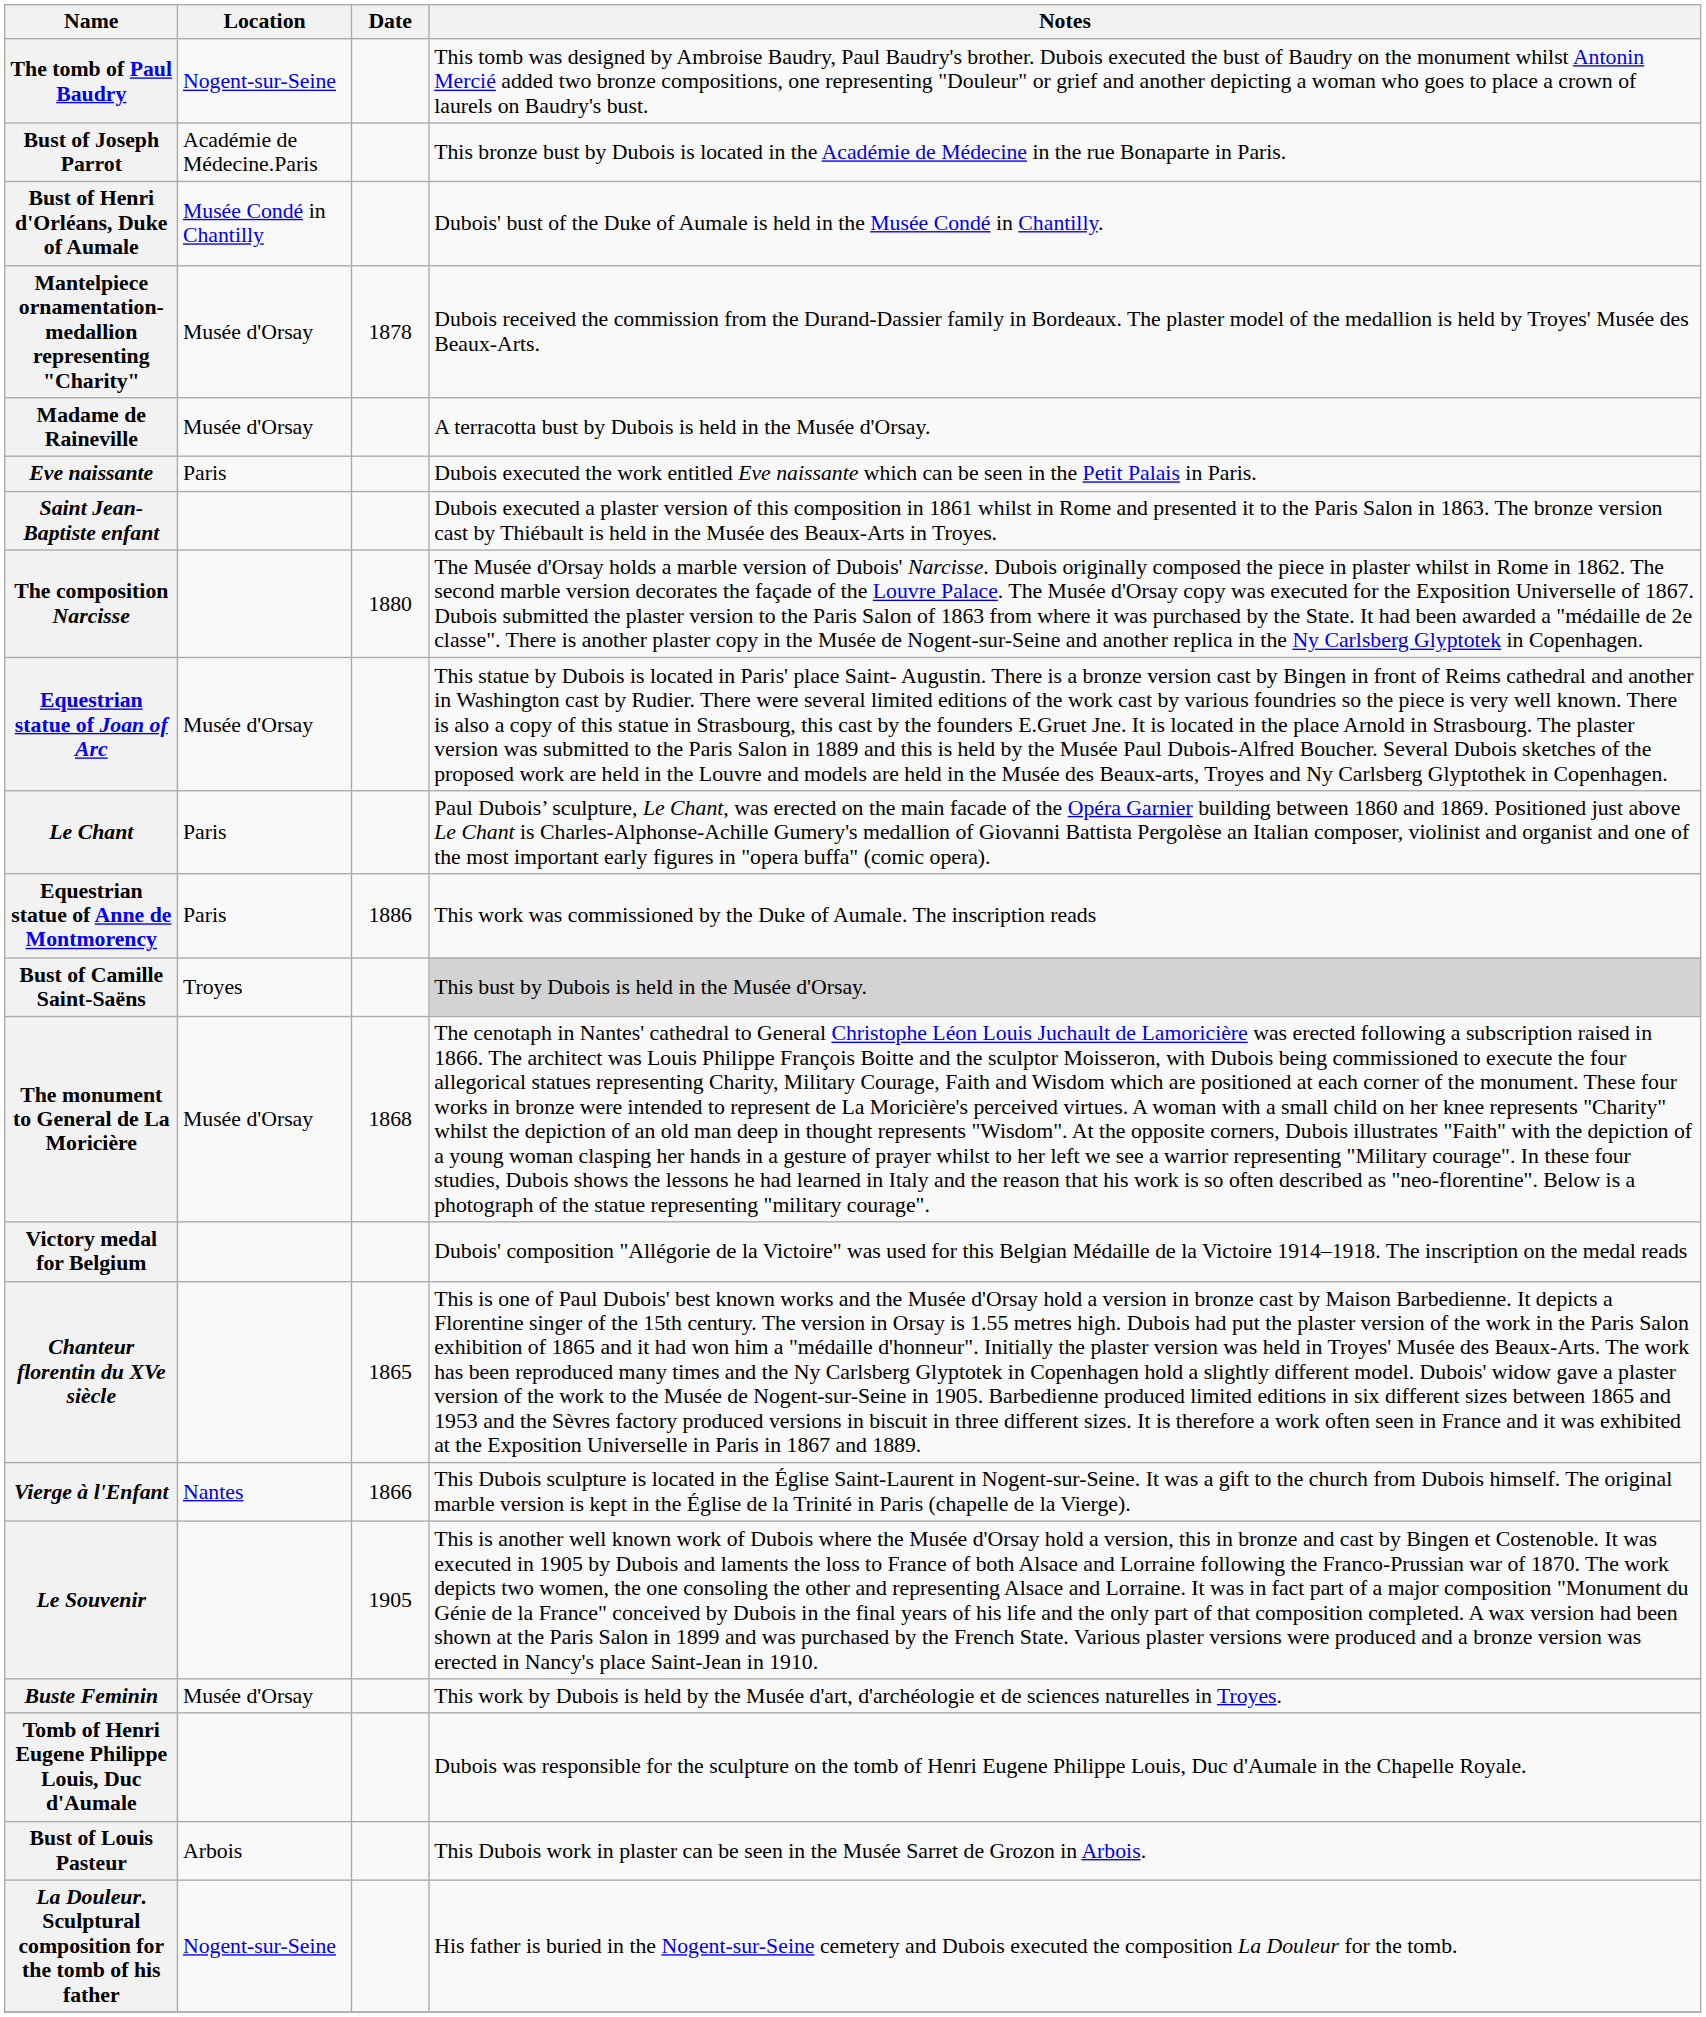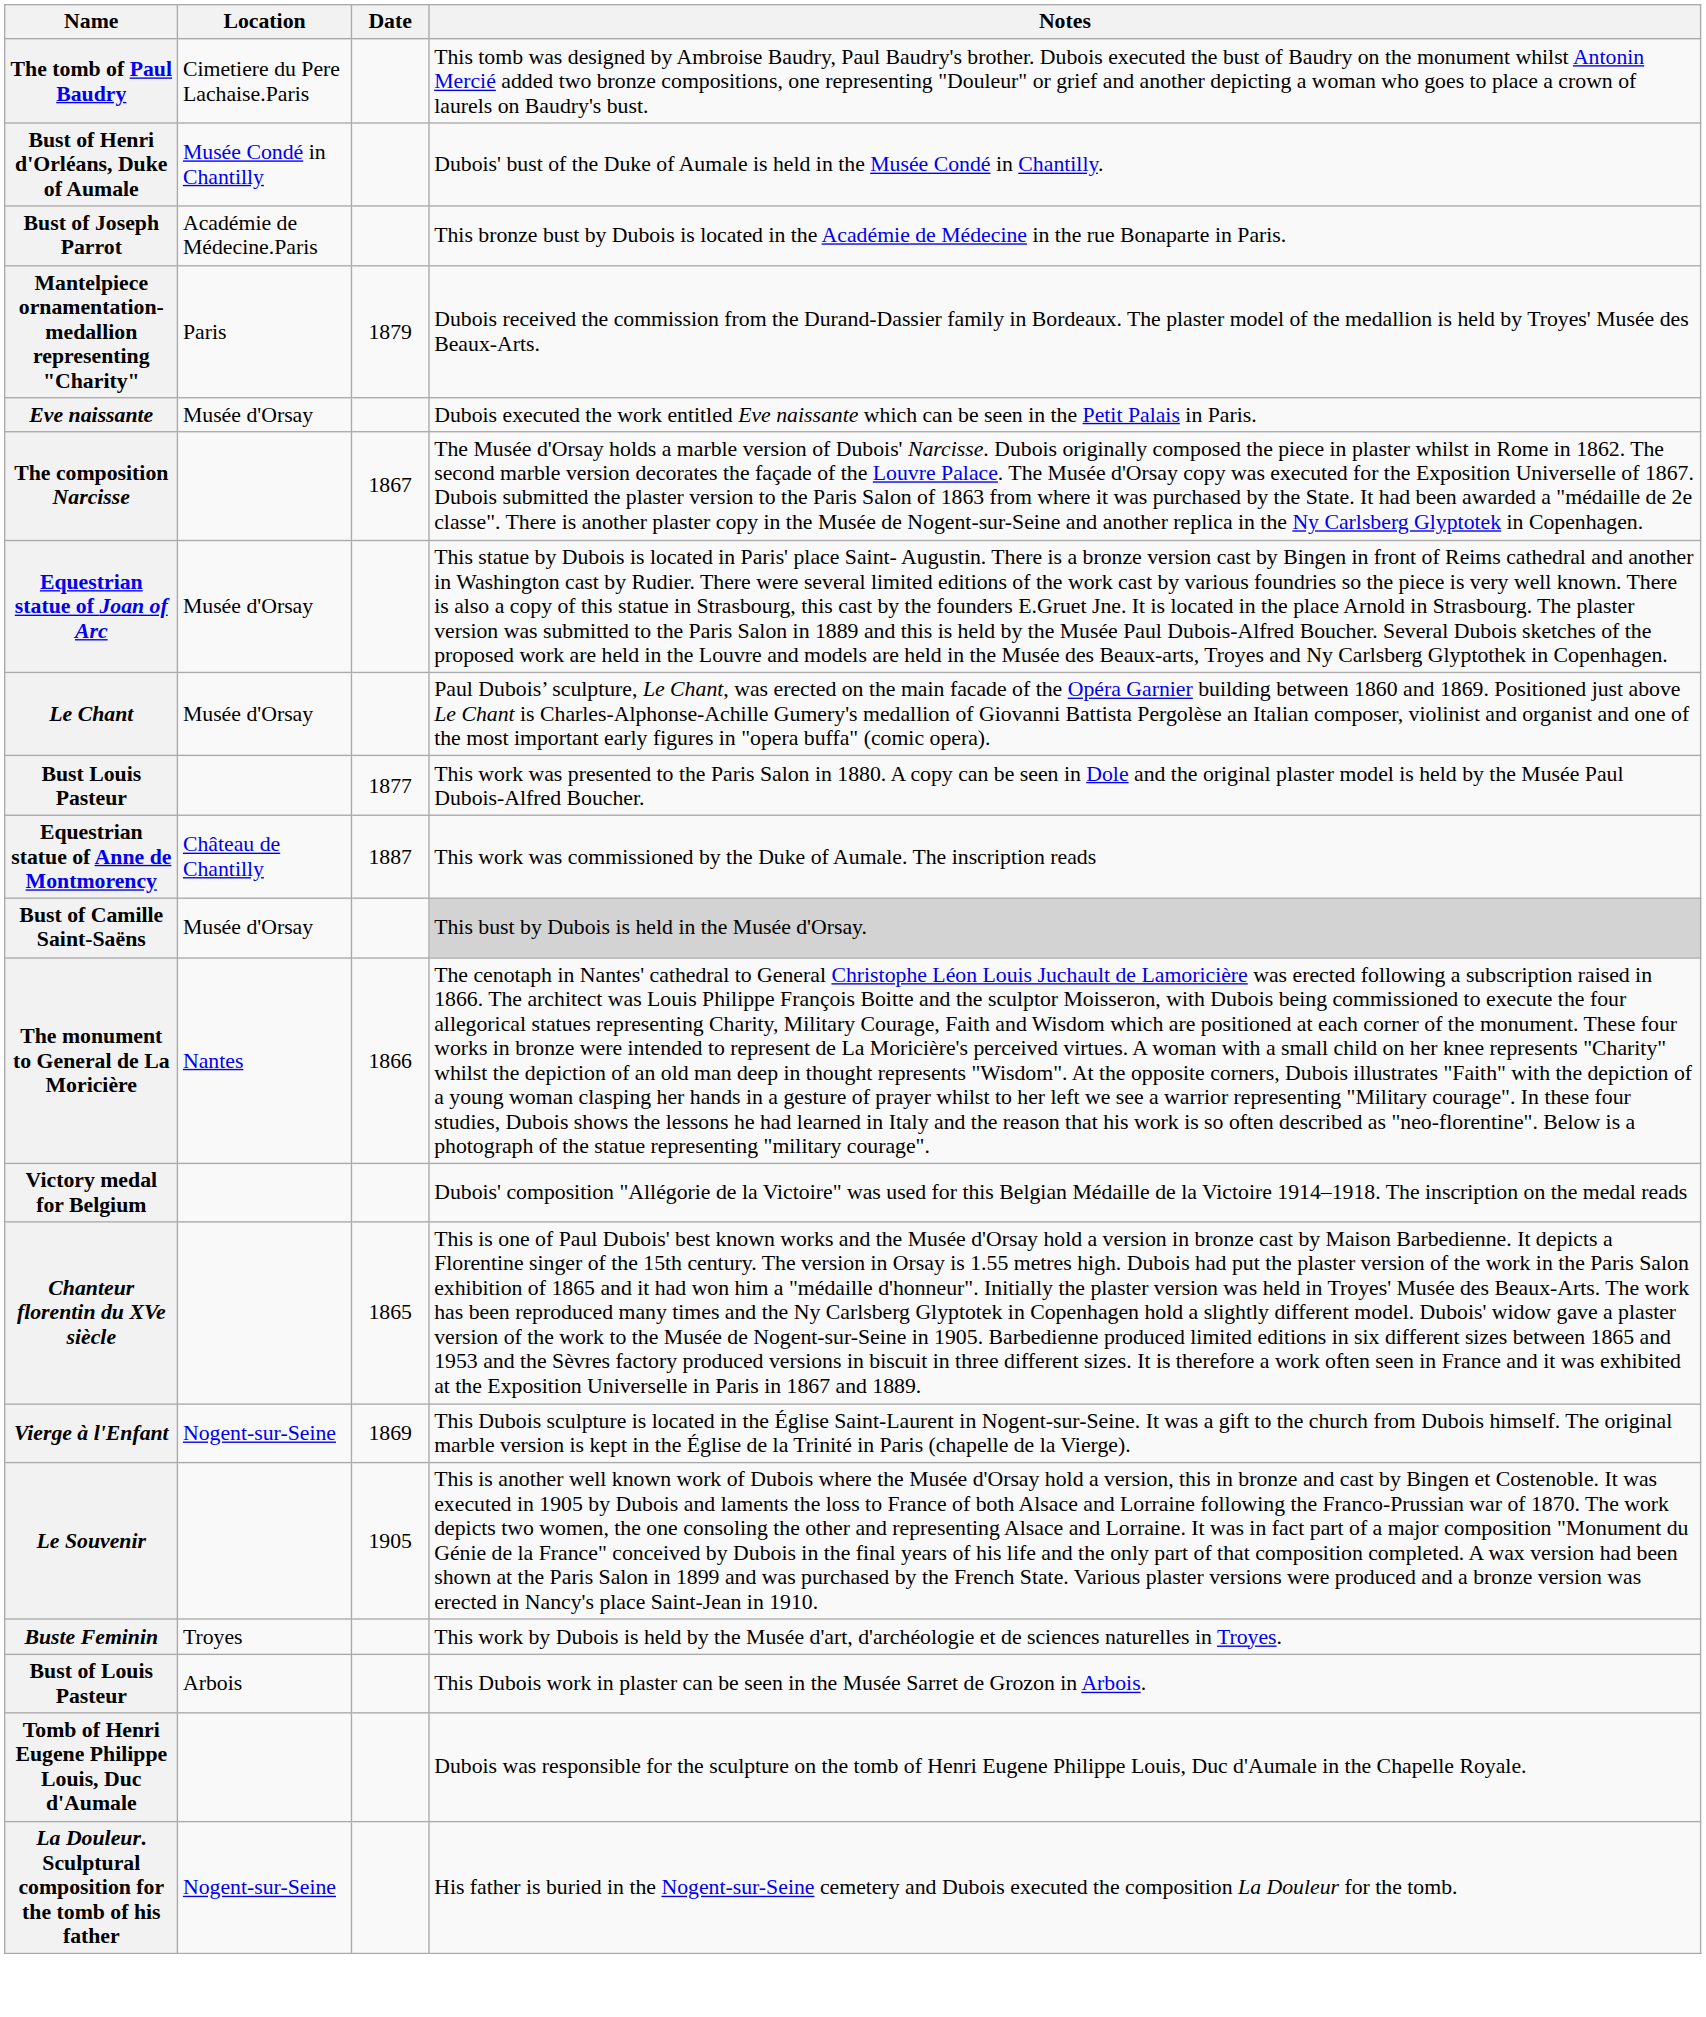 <table class="wikitable sortable plainrowheaders">
 <tr>
 <th scope="col" style="width:120px">Name</th>
 <th scope="col" style="width:120px">Location</th>
 <th scope="col" style="width:50px">Date</th>
 <th scope="col" class="unsortable">Notes</th>
 </tr>
 <tr>
 <th scope="row">The tomb of <a href='#'>Paul Baudry</a></th>
-<td><a href='#'>Nogent-sur-Seine</a></td>
+<td>Cimetiere du Pere Lachaise.Paris<br></td>
 <td align="center"></td>
 <td>This tomb was designed by Ambroise Baudry, Paul Baudry's brother.  Dubois executed the bust of Baudry on the monument whilst <a href='#'>Antonin Mercié</a> added two bronze compositions, one representing "Douleur" or grief and another depicting a woman who goes to place a crown of laurels on Baudry's bust.<br></td>
+</tr>
+<tr>
+<th scope="row">Bust of Henri d'Orléans, Duke of Aumale</th>
+<td><a href='#'>Musée Condé</a> in <a href='#'>Chantilly</a><br></td>
+<td align="center"></td>
+<td>Dubois' bust of the Duke of Aumale is held in the <a href='#'>Musée Condé</a> in <a href='#'>Chantilly</a>.</td>
 </tr>
 <tr>
 <th scope="row">Bust of Joseph Parrot</th>
 <td>Académie de Médecine.Paris<br></td>
 <td align="center"></td>
 <td>This bronze bust by Dubois is located in the <a href='#'>Académie de Médecine</a> in the rue Bonaparte in Paris.</td>
 </tr>
 <tr>
-<th scope="row">Bust of Henri d'Orléans, Duke of Aumale</th>
-<td><a href='#'>Musée Condé</a> in <a href='#'>Chantilly</a><br></td>
-<td align="center"></td>
-<td>Dubois' bust of the Duke of Aumale is held in the <a href='#'>Musée Condé</a> in <a href='#'>Chantilly</a>.</td>
-</tr>
-<tr>
 <th scope="row">Mantelpiece ornamentation-medallion representing "Charity"</th>
-<td>Musée d'Orsay<br></td>
-<td align="center">1878</td>
+<td>Paris</td>
+<td align="center">1879</td>
 <td>Dubois received the commission from the Durand-Dassier family in Bordeaux. The plaster model of the medallion is held by Troyes' Musée des Beaux-Arts.</td>
 </tr>
 <tr>
-<th scope="row">Madame de Raineville</th>
-<td>Musée d'Orsay</td>
-<td align="center"></td>
-<td>A terracotta bust by Dubois is held in the Musée d'Orsay.</td>
-</tr>
-<tr>
 <th scope="row"><em>Eve naissante</em></th>
-<td>Paris</td>
+<td>Musée d'Orsay<br></td>
 <td align="center"></td>
 <td>Dubois executed the work entitled <em>Eve naissante</em> which can be seen in the <a href='#'>Petit Palais</a> in Paris.</td>
 </tr>
 <tr>
-<th scope="row"><em>Saint Jean-Baptiste enfant</em></th>
-<td></td>
-<td align="center"></td>
-<td>Dubois executed a plaster version of this composition in 1861 whilst in Rome and presented it to the Paris Salon in 1863. The bronze version cast by Thiébault is held in the Musée des Beaux-Arts in Troyes.</td>
-</tr>
-<tr>
 <th scope="row">The composition <em>Narcisse</em></th>
 <td></td>
-<td align="center">1880</td>
+<td align="center">1867</td>
 <td>The Musée d'Orsay holds a marble version of Dubois' <em>Narcisse</em>. Dubois originally composed the piece in plaster whilst in Rome in 1862. The second marble version decorates the façade of the <a href='#'>Louvre Palace</a>. The Musée d'Orsay copy was executed for the Exposition Universelle of 1867.  Dubois submitted the plaster version to the Paris Salon of 1863 from where it was purchased by the State. It had been awarded a "médaille de 2e classe".  There is another plaster copy in the Musée de Nogent-sur-Seine and another replica in the <a href='#'>Ny Carlsberg Glyptotek</a> in Copenhagen.<br></td>
 </tr>
 <tr>
 <th scope="row"><a href='#'>Equestrian statue of <em>Joan of Arc</em></a></th>
 <td>Musée d'Orsay</td>
 <td align="center"></td>
 <td>This statue by Dubois is located in Paris' place Saint- Augustin. There is a bronze version cast by Bingen in front of Reims cathedral and another in Washington cast by Rudier. There were several limited editions of the work cast by various foundries so the piece is very well known. There is also a copy of this statue in Strasbourg, this cast by the founders E.Gruet Jne.  It is located in the place Arnold in Strasbourg.  The plaster version was submitted to the Paris Salon in 1889 and this is held by the Musée Paul Dubois-Alfred Boucher. Several Dubois sketches of the proposed work are held in the Louvre and models are held in the Musée des Beaux-arts, Troyes and Ny Carlsberg Glyptothek in Copenhagen.</td>
 </tr>
 <tr>
 <th scope="row"><em>Le Chant</em></th>
-<td>Paris</td>
+<td>Musée d'Orsay<br></td>
 <td align="center"></td>
 <td>Paul Dubois’ sculpture, <em>Le Chant</em>, was erected on the main facade of the <a href='#'>Opéra Garnier</a> building between 1860 and 1869. Positioned just above <em>Le Chant</em> is Charles-Alphonse-Achille Gumery's medallion of Giovanni Battista Pergolèse an Italian composer, violinist and organist and one of the most important early figures in "opera buffa" (comic opera).</td>
 </tr>
 <tr>
+<th scope="row">Bust Louis Pasteur</th>
+<td></td>
+<td align="center">1877</td>
+<td>This work was presented to the Paris Salon in 1880. A copy can be seen in <a href='#'>Dole</a> and the original plaster model is held by the Musée Paul Dubois-Alfred Boucher.</td>
+</tr>
+<tr>
 <th scope="row">Equestrian statue of <a href='#'>Anne de Montmorency</a></th>
-<td>Paris</td>
-<td align="center">1886</td>
+<td><a href='#'>Château de Chantilly</a></td>
+<td align="center">1887</td>
 <td>This work was commissioned by the Duke of Aumale.  The inscription reads <br></td>
 </tr>
 <tr>
 <th scope="row">Bust of Camille Saint-Saëns</th>
-<td>Troyes</td>
+<td>Musée d'Orsay</td>
 <td align="center"></td>
 <td style="background: lightgrey;">This bust by Dubois is held in the Musée d'Orsay.</td>
 </tr>
 <tr>
 <th scope="row">The monument to General de La Moricière</th>
-<td>Musée d'Orsay</td>
-<td align="center">1868</td>
+<td><a href='#'>Nantes</a></td>
+<td align="center">1866</td>
 <td>The cenotaph in Nantes' cathedral to General <a href='#'>Christophe Léon Louis Juchault de Lamoricière</a> was erected following a subscription raised in 1866. The architect was Louis Philippe François Boitte and the sculptor Moisseron, with Dubois being commissioned to execute the four allegorical statues representing Charity, Military Courage, Faith and Wisdom which are positioned at each corner of the monument. These four works in bronze were intended to represent de La Moricière's perceived virtues. A woman with a small child on her knee represents "Charity" whilst the depiction of an old man deep in thought represents "Wisdom".  At the opposite corners, Dubois illustrates "Faith" with the depiction of a young woman clasping her hands in a gesture of prayer whilst to her left we see a warrior representing "Military courage".   In these four studies, Dubois shows the lessons he had learned in Italy and the reason that his work is so often described as "neo-florentine".  Below is a photograph of the statue representing "military courage".<br></td>
 </tr>
 <tr>
 <th scope="row">Victory medal for Belgium</th>
 <td></td>
 <td align="center"></td>
 <td>Dubois' composition "Allégorie de la Victoire" was used for this Belgian Médaille de la Victoire 1914–1918. The inscription on the medal reads </td>
 </tr>
 <tr>
 <th scope="row"><em>Chanteur florentin du XVe siècle</em></th>
 <td></td>
 <td align="center">1865</td>
 <td>This is one of Paul Dubois' best known works and the Musée d'Orsay hold a version in bronze cast by Maison Barbedienne. It depicts a Florentine singer of the 15th century. The version in Orsay is 1.55 metres high.  Dubois had put the plaster version of the work in the Paris Salon exhibition of 1865 and it had won him a "médaille d'honneur".   Initially the plaster version was held in Troyes' Musée des Beaux-Arts. The work has been reproduced many times and the Ny Carlsberg Glyptotek in Copenhagen hold a slightly different model. Dubois' widow gave a plaster version of the work to the Musée de Nogent-sur-Seine in 1905.  Barbedienne produced limited editions in six different sizes between 1865 and 1953 and the Sèvres factory produced versions in biscuit in three different sizes.  It is therefore a work often seen in France and it was exhibited at the Exposition Universelle in Paris in 1867 and 1889.<br></td>
 </tr>
 <tr>
 <th scope="row"><em>Vierge à l'Enfant</em></th>
-<td><a href='#'>Nantes</a></td>
-<td align="center">1866</td>
+<td><a href='#'>Nogent-sur-Seine</a></td>
+<td align="center">1869</td>
 <td>This Dubois sculpture is located in the Église Saint-Laurent in Nogent-sur-Seine.  It was a gift to the church from Dubois himself. The original marble version is kept in the Église de la Trinité in Paris (chapelle de la Vierge).</td>
 </tr>
 <tr>
 <th scope="row"><em>Le Souvenir</em></th>
 <td></td>
 <td align="center">1905</td>
 <td>This is another well known work of Dubois where the Musée d'Orsay hold a version, this in bronze and cast by Bingen et Costenoble. It was executed in 1905 by Dubois and laments the loss to France of both Alsace and Lorraine following the Franco-Prussian war of 1870. The work depicts two women, the one consoling the other and representing Alsace and Lorraine.  It was in fact part of a major composition "Monument du Génie de la France" conceived by Dubois in the final years of his life and the only part of that composition completed. A wax version had been shown at the Paris Salon in 1899 and was purchased by the French State. Various plaster versions were produced and a bronze version was erected in Nancy's place Saint-Jean in 1910.<br></td>
 </tr>
 <tr>
 <th scope="row"><em>Buste Feminin</em></th>
-<td>Musée d'Orsay</td>
+<td>Troyes</td>
 <td align="center"></td>
 <td>This work by Dubois is held by the Musée d'art, d'archéologie et de sciences naturelles in <a href='#'>Troyes</a>.</td>
+</tr>
+<tr>
+<th scope="row">Bust of Louis Pasteur</th>
+<td>Arbois</td>
+<td align="center"></td>
+<td>This Dubois work in plaster can be seen in the Musée Sarret de Grozon in <a href='#'>Arbois</a>.</td>
 </tr>
 <tr>
 <th scope="row">Tomb of Henri Eugene Philippe Louis, Duc d'Aumale</th>
 <td></td>
 <td align="center"></td>
 <td>Dubois was responsible for the sculpture on the tomb of Henri Eugene Philippe Louis, Duc d'Aumale in the Chapelle Royale.</td>
-</tr>
-<tr>
-<th scope="row">Bust of Louis Pasteur</th>
-<td>Arbois</td>
-<td align="center"></td>
-<td>This Dubois work in plaster can be seen in the Musée Sarret de Grozon in <a href='#'>Arbois</a>.</td>
 </tr>
 <tr>
 <th scope="row"><em>La Douleur</em>. Sculptural composition for the tomb of his father</th>
 <td><a href='#'>Nogent-sur-Seine</a></td>
 <td align="center"></td>
 <td>His father is buried in the <a href='#'>Nogent-sur-Seine</a> cemetery and Dubois executed the composition <em>La Douleur</em> for the tomb.<br></td>
 </tr>
 <tr>
 </tr>
 </table>
